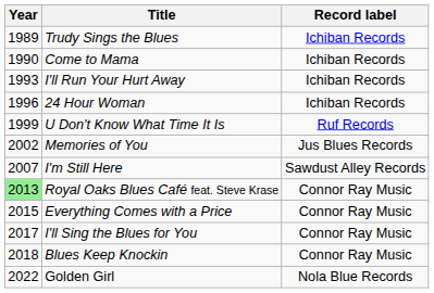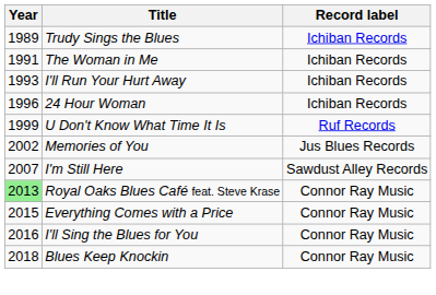 <table class="wikitable sortable">
 <tr>
 <th>Year</th>
 <th>Title</th>
 <th>Record label</th>
 </tr>
 <tr>
 <td>1989</td>
 <td><em>Trudy Sings the Blues</em></td>
 <td style="text-align:center;"><a href='#'>Ichiban Records</a></td>
 </tr>
 <tr>
-<td>1990</td>
-<td><em>Come to Mama</em></td>
+<td>1991</td>
+<td><em>The Woman in Me</em></td>
 <td style="text-align:center;">Ichiban Records</td>
 </tr>
 <tr>
 <td>1993</td>
 <td><em>I'll Run Your Hurt Away</em></td>
 <td style="text-align:center;">Ichiban Records</td>
 </tr>
 <tr>
 <td>1996</td>
 <td><em>24 Hour Woman</em></td>
 <td style="text-align:center;">Ichiban Records</td>
 </tr>
 <tr>
 <td>1999</td>
 <td><em>U Don't Know What Time It Is</em></td>
 <td style="text-align:center;"><a href='#'>Ruf Records</a></td>
 </tr>
 <tr>
 <td>2002</td>
 <td><em>Memories of You</em></td>
 <td style="text-align:center;">Jus Blues Records</td>
 </tr>
 <tr>
 <td>2007</td>
 <td><em>I'm Still Here</em></td>
 <td style="text-align:center;">Sawdust Alley Records</td>
 </tr>
 <tr>
 <td style="background: lightgreen;">2013</td>
 <td><em>Royal Oaks Blues Café</em> <small>feat. Steve Krase</small></td>
 <td style="text-align:center;">Connor Ray Music</td>
 </tr>
 <tr>
 <td>2015</td>
 <td><em>Everything Comes with a Price</em></td>
 <td style="text-align:center;">Connor Ray Music</td>
 </tr>
 <tr>
-<td>2017</td>
+<td>2016</td>
 <td><em>I'll Sing the Blues for You</em></td>
 <td style="text-align:center;">Connor Ray Music</td>
 </tr>
 <tr>
 <td>2018</td>
 <td><em>Blues Keep Knockin<strong></td>
 <td style="text-align:center;">Connor Ray Music</td>
 </tr>
-<tr>
-<td>2022</td>
-<td></em>Golden Girl<em></td>
-<td style="text-align:center;">Nola Blue Records</td>
-</tr>
 </table>
